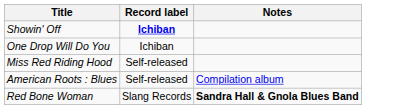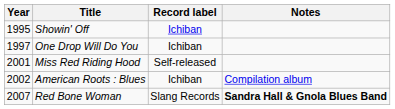 <table class="wikitable sortable">
 <tr>
+<th>Year</th>
 <th>Title</th>
 <th>Record label</th>
 <th>Notes</th>
 </tr>
 <tr>
+<td>1995</td>
 <td><em>Showin' Off</em></td>
-<td style="text-align:center;"><strong><a href='#'>Ichiban</a></strong></td>
+<td style="text-align:center;"><a href='#'>Ichiban</a></td>
 <td></td>
 </tr>
 <tr>
+<td>1997</td>
 <td><em>One Drop Will Do You</em></td>
 <td style="text-align:center;">Ichiban</td>
 <td></td>
 </tr>
 <tr>
+<td>2001</td>
 <td><em>Miss Red Riding Hood</em></td>
 <td style="text-align:center;">Self-released</td>
 <td></td>
 </tr>
 <tr>
+<td>2002</td>
 <td><em>American Roots : Blues</em></td>
-<td style="text-align:center;">Self-released</td>
+<td style="text-align:center;">Ichiban</td>
 <td><a href='#'>Compilation album</a></td>
 </tr>
 <tr>
+<td>2007</td>
 <td><em>Red Bone Woman</em></td>
 <td style="text-align:center;">Slang Records</td>
 <td><strong>Sandra Hall & Gnola Blues Band</strong></td>
 </tr>
 </table>
